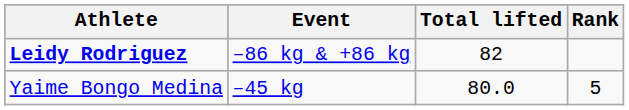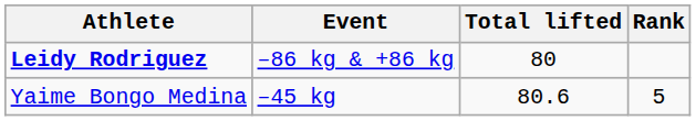 <table class="wikitable" style="font-size:90%">
 <tr>
 <th>Athlete</th>
 <th>Event</th>
 <th>Total lifted</th>
 <th>Rank</th>
 </tr>
 <tr align=center>
 <td align=left><strong><a href='#'>Leidy Rodriguez</a></strong></td>
 <td align=left><a href='#'>–86 kg & +86 kg</a></td>
-<td>82</td>
+<td>80</td>
 <td></td>
 </tr>
 <tr align=center>
 <td align=left><a href='#'>Yaime Bongo Medina</a></td>
 <td align=left><a href='#'>–45 kg</a></td>
-<td>80.0</td>
+<td>80.6</td>
 <td>5</td>
 </tr>
 </table>
